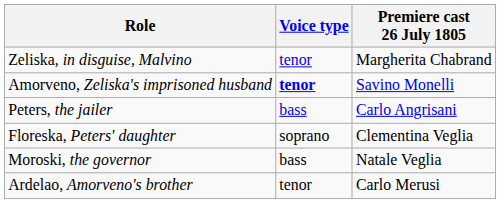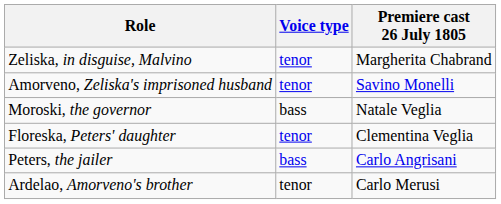 <table class="wikitable">
 <tr>
 <th>Role</th>
 <th><a href='#'>Voice type</a></th>
 <th>Premiere cast<br>26 July 1805</th>
 </tr>
 <tr>
 <td>Zeliska, <em>in disguise, Malvino</em></td>
 <td><a href='#'>tenor</a></td>
 <td>Margherita Chabrand</td>
 </tr>
 <tr>
 <td>Amorveno, <em>Zeliska's imprisoned husband</em></td>
-<td><strong><a href='#'>tenor</a></strong></td>
+<td><a href='#'>tenor</a></td>
 <td><a href='#'>Savino Monelli</a></td>
+</tr>
+<tr>
+<td>Moroski, <em>the governor</em></td>
+<td>bass</td>
+<td>Natale Veglia</td>
+</tr>
+<tr>
+<td>Floreska, <em>Peters' daughter</em></td>
+<td><a href='#'>tenor</a></td>
+<td>Clementina Veglia</td>
 </tr>
 <tr>
 <td>Peters, <em>the jailer</em></td>
 <td><a href='#'>bass</a></td>
 <td><a href='#'>Carlo Angrisani</a></td>
 </tr>
 <tr>
-<td>Floreska, <em>Peters' daughter</em></td>
-<td>soprano</td>
-<td>Clementina Veglia</td>
-</tr>
-<tr>
-<td>Moroski, <em>the governor</em></td>
-<td>bass</td>
-<td>Natale Veglia</td>
-</tr>
-<tr>
 <td>Ardelao, <em>Amorveno's brother</em></td>
 <td>tenor</td>
 <td>Carlo Merusi</td>
 </tr>
 </table>
